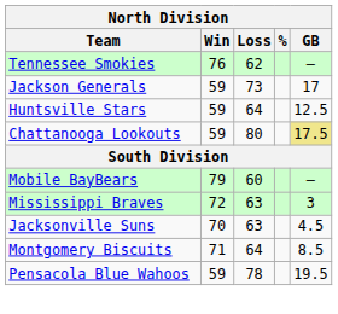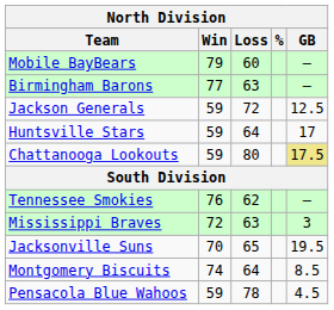 <table class="wikitable">
 <tr>
 <th colspan="5">North Division</th>
 </tr>
 <tr>
 <th width="60%">Team</th>
 <th>Win</th>
 <th>Loss</th>
 <th>%</th>
 <th>GB</th>
 </tr>
 <tr align=center bgcolor=ccffcc>
-<td align=left><a href='#'>Tennessee Smokies</a></td>
-<td>76</td>
-<td>62</td>
+<td align=left><a href='#'>Mobile BayBears</a></td>
+<td>79</td>
+<td>60</td>
+<td></td>
+<td>–</td>
+</tr>
+<tr align=center bgcolor=ccffcc>
+<td align=left><a href='#'>Birmingham Barons</a></td>
+<td>77</td>
+<td>63</td>
 <td></td>
 <td>–</td>
 </tr>
 <tr align=center>
 <td align=left><a href='#'>Jackson Generals</a></td>
 <td>59</td>
-<td>73</td>
+<td>72</td>
 <td></td>
-<td>17</td>
+<td>12.5</td>
 </tr>
 <tr align=center>
 <td align=left><a href='#'>Huntsville Stars</a></td>
 <td>59</td>
 <td>64</td>
 <td></td>
-<td>12.5</td>
+<td>17</td>
 </tr>
 <tr align=center>
 <td align=left><a href='#'>Chattanooga Lookouts</a></td>
 <td>59</td>
 <td>80</td>
 <td></td>
 <td style="background: khaki;">17.5</td>
 </tr>
 <tr>
 <th colspan="5">South Division</th>
 </tr>
 <tr align=center bgcolor=ccffcc>
-<td align=left><a href='#'>Mobile BayBears</a></td>
-<td>79</td>
-<td>60</td>
+<td align=left><a href='#'>Tennessee Smokies</a></td>
+<td>76</td>
+<td>62</td>
 <td></td>
 <td>–</td>
 </tr>
 <tr align=center bgcolor=ccffcc>
 <td align=left><a href='#'>Mississippi Braves</a></td>
 <td>72</td>
 <td>63</td>
 <td></td>
 <td>3</td>
 </tr>
 <tr align=center>
 <td align=left><a href='#'>Jacksonville Suns</a></td>
 <td>70</td>
-<td>63</td>
+<td>65</td>
 <td></td>
-<td>4.5</td>
+<td>19.5</td>
 </tr>
 <tr align=center>
 <td align=left><a href='#'>Montgomery Biscuits</a></td>
-<td>71</td>
+<td>74</td>
 <td>64</td>
 <td></td>
 <td>8.5</td>
 </tr>
 <tr align=center>
 <td align=left><a href='#'>Pensacola Blue Wahoos</a></td>
 <td>59</td>
 <td>78</td>
 <td></td>
-<td>19.5</td>
+<td>4.5</td>
 </tr>
 </table>
